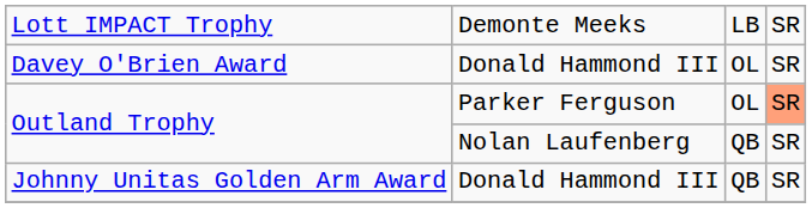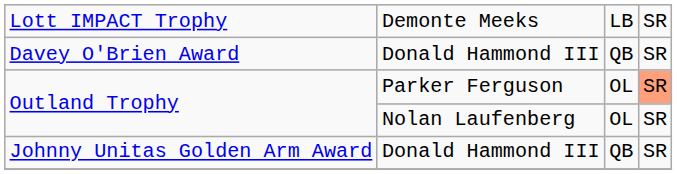 <table class="wikitable">
 <tr>
 <td><a href='#'>Lott IMPACT Trophy</a></td>
 <td>Demonte Meeks</td>
 <td align=center>LB</td>
 <td align=center>SR</td>
 </tr>
 <tr>
 <td><a href='#'>Davey O'Brien Award</a></td>
 <td>Donald Hammond III</td>
-<td align=center>OL</td>
+<td align=center>QB</td>
 <td align=center>SR</td>
 </tr>
 <tr>
 <td rowspan=2><a href='#'>Outland Trophy</a></td>
 <td>Parker Ferguson</td>
 <td align=center>OL</td>
 <td align=center style="background: lightsalmon;">SR</td>
 </tr>
 <tr>
 <td>Nolan Laufenberg</td>
-<td align=center>QB</td>
+<td align=center>OL</td>
 <td align=center>SR</td>
 </tr>
 <tr>
 <td><a href='#'>Johnny Unitas Golden Arm Award</a></td>
 <td>Donald Hammond III</td>
 <td align=center>QB</td>
 <td align=center>SR</td>
 </tr>
 <tr>
 </tr>
 </table>
